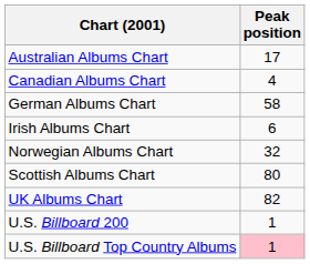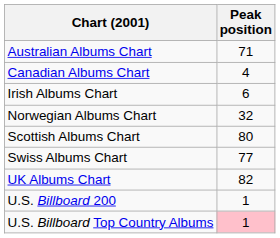 <table class="wikitable sortable">
 <tr>
 <th>Chart (2001)</th>
 <th>Peak<br>position</th>
 </tr>
 <tr>
 <td align="left"><a href='#'>Australian Albums Chart</a></td>
-<td style="text-align:center;">17</td>
+<td style="text-align:center;">71</td>
 </tr>
 <tr>
 <td align="left"><a href='#'>Canadian Albums Chart</a></td>
 <td style="text-align:center;">4</td>
-</tr>
-<tr>
-<td align="left">German Albums Chart</td>
-<td style="text-align:center;">58</td>
 </tr>
 <tr>
 <td align="left">Irish Albums Chart</td>
 <td style="text-align:center;">6</td>
 </tr>
 <tr>
 <td align="left">Norwegian Albums Chart</td>
 <td style="text-align:center;">32</td>
 </tr>
 <tr>
 <td align="left">Scottish Albums Chart</td>
 <td style="text-align:center;">80</td>
 </tr>
 <tr>
+<td align="left">Swiss Albums Chart</td>
+<td style="text-align:center;">77</td>
+</tr>
+<tr>
 <td align="left"><a href='#'>UK Albums Chart</a></td>
 <td style="text-align:center;">82</td>
 </tr>
 <tr>
 <td align="left">U.S. <a href='#'><em>Billboard</em> 200</a></td>
 <td style="text-align:center;">1</td>
 </tr>
 <tr>
 <td align="left">U.S. <em>Billboard</em> <a href='#'>Top Country Albums</a></td>
 <td style="background: pink; text-align:center;">1</td>
 </tr>
 </table>
